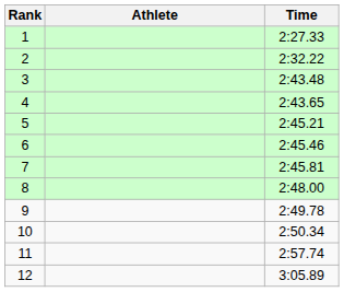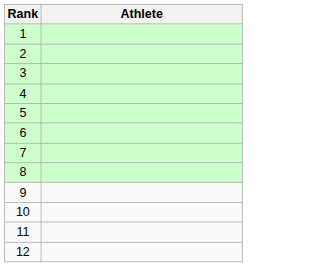 <table class=wikitable style="text-align:center">
 <tr>
 <th width=40>Rank</th>
 <th width=250>Athlete</th>
-<th width=80>Time</th>
 </tr>
 <tr bgcolor="ccffcc">
 <td>1</td>
 <td align=left></td>
-<td>2:27.33</td>
 </tr>
 <tr bgcolor="ccffcc">
 <td>2</td>
 <td align=left></td>
-<td>2:32.22</td>
 </tr>
 <tr bgcolor="ccffcc">
 <td>3</td>
 <td align=left></td>
-<td>2:43.48</td>
 </tr>
 <tr bgcolor="ccffcc">
 <td>4</td>
 <td align=left></td>
-<td>2:43.65</td>
 </tr>
 <tr bgcolor="ccffcc">
 <td>5</td>
 <td align=left></td>
-<td>2:45.21</td>
 </tr>
 <tr bgcolor="ccffcc">
 <td>6</td>
 <td align=left></td>
-<td>2:45.46</td>
 </tr>
 <tr bgcolor="ccffcc">
 <td>7</td>
 <td align=left></td>
-<td>2:45.81</td>
 </tr>
 <tr bgcolor="ccffcc">
 <td>8</td>
 <td align=left></td>
-<td>2:48.00</td>
 </tr>
 <tr>
 <td>9</td>
 <td align=left></td>
-<td>2:49.78</td>
 </tr>
 <tr>
 <td>10</td>
 <td align=left></td>
-<td>2:50.34</td>
 </tr>
 <tr>
 <td>11</td>
 <td align=left></td>
-<td>2:57.74</td>
 </tr>
 <tr>
 <td>12</td>
 <td align=left></td>
-<td>3:05.89</td>
 </tr>
 </table>
